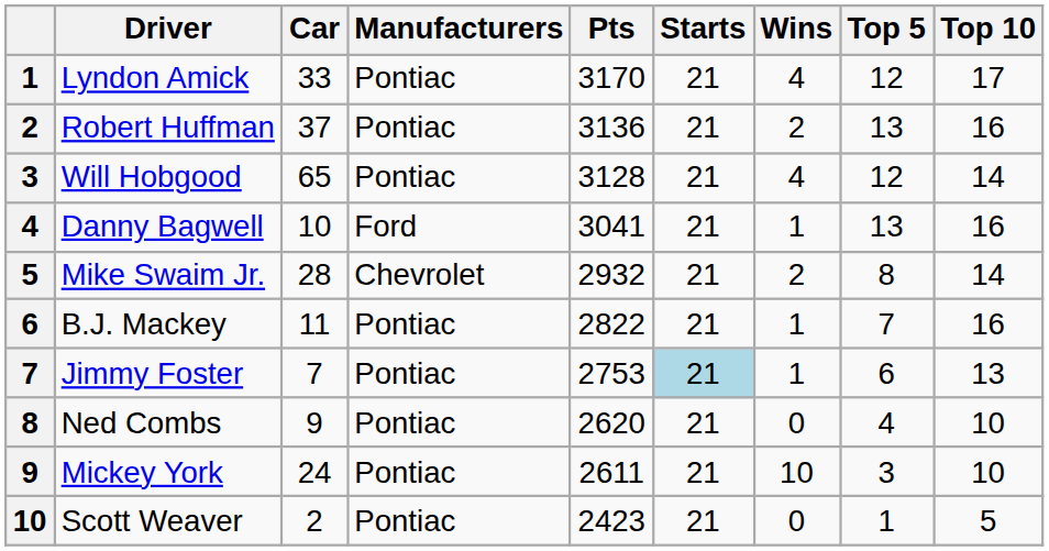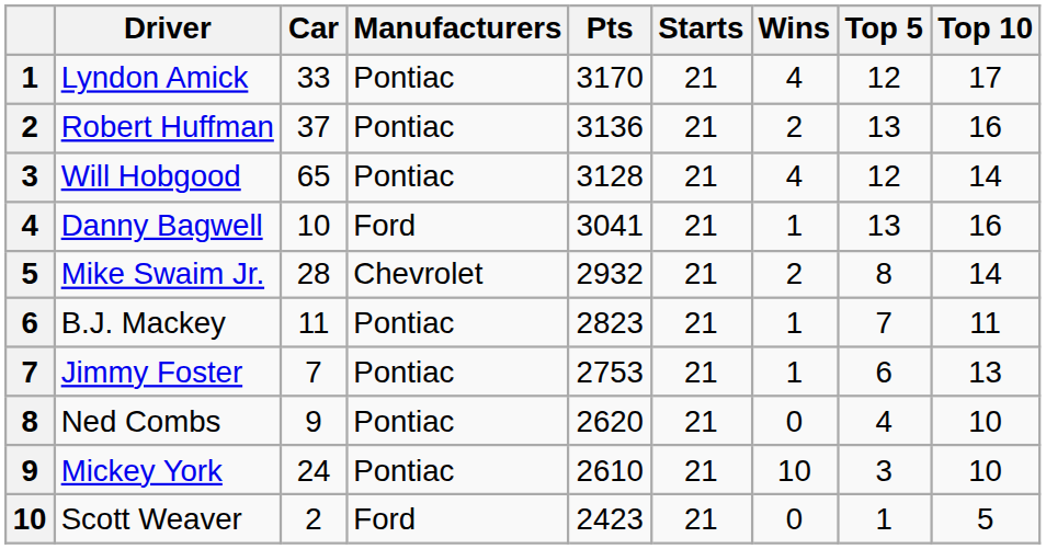 <table class="wikitable" style="font-size:77%; text-align:center">
 <tr valign="center">
 <th valign="middle"></th>
 <th valign="middle">Driver</th>
 <th valign="middle">Car</th>
 <th valign="middle">Manufacturers</th>
 <th valign="middle">Pts</th>
 <th valign="middle">Starts</th>
 <th valign="middle">Wins</th>
 <th valign="middle">Top 5</th>
 <th valign="middle">Top 10</th>
 </tr>
 <tr>
 <th>1</th>
 <td align="left"><a href='#'>Lyndon Amick</a></td>
 <td>33</td>
 <td align="left">Pontiac</td>
 <td>3170</td>
 <td>21</td>
 <td>4</td>
 <td>12</td>
 <td>17</td>
 </tr>
 <tr>
 <th>2</th>
 <td align="left"><a href='#'>Robert Huffman</a></td>
 <td>37</td>
 <td align="left">Pontiac</td>
 <td>3136</td>
 <td>21</td>
 <td>2</td>
 <td>13</td>
 <td>16</td>
 </tr>
 <tr>
 <th>3</th>
 <td align="left"><a href='#'>Will Hobgood</a></td>
 <td>65</td>
 <td align="left">Pontiac</td>
 <td>3128</td>
 <td>21</td>
 <td>4</td>
 <td>12</td>
 <td>14</td>
 </tr>
 <tr>
 <th>4</th>
 <td align="left"><a href='#'>Danny Bagwell</a></td>
 <td>10</td>
 <td align="left">Ford</td>
 <td>3041</td>
 <td>21</td>
 <td>1</td>
 <td>13</td>
 <td>16</td>
 </tr>
 <tr>
 <th>5</th>
 <td align="left"><a href='#'>Mike Swaim Jr.</a></td>
 <td>28</td>
 <td align="left">Chevrolet</td>
 <td>2932</td>
 <td>21</td>
 <td>2</td>
 <td>8</td>
 <td>14</td>
 </tr>
 <tr>
 <th>6</th>
 <td align="left">B.J. Mackey</td>
 <td>11</td>
 <td align="left">Pontiac</td>
-<td>2822</td>
+<td>2823</td>
 <td>21</td>
 <td>1</td>
 <td>7</td>
-<td>16</td>
+<td>11</td>
 </tr>
 <tr>
 <th>7</th>
 <td align="left"><a href='#'>Jimmy Foster</a></td>
 <td>7</td>
 <td align="left">Pontiac</td>
 <td>2753</td>
-<td style="background: lightblue;">21</td>
+<td>21</td>
 <td>1</td>
 <td>6</td>
 <td>13</td>
 </tr>
 <tr>
 <th>8</th>
 <td align="left">Ned Combs</td>
 <td>9</td>
 <td align="left">Pontiac</td>
 <td>2620</td>
 <td>21</td>
 <td>0</td>
 <td>4</td>
 <td>10</td>
 </tr>
 <tr>
 <th>9</th>
 <td align="left"><a href='#'>Mickey York</a></td>
 <td>24</td>
 <td align="left">Pontiac</td>
-<td>2611</td>
+<td>2610</td>
 <td>21</td>
 <td>10</td>
 <td>3</td>
 <td>10</td>
 </tr>
 <tr>
 <th>10</th>
 <td align="left">Scott Weaver</td>
 <td>2</td>
-<td align="left">Pontiac</td>
+<td align="left">Ford</td>
 <td>2423</td>
 <td>21</td>
 <td>0</td>
 <td>1</td>
 <td>5</td>
 </tr>
 </table>
